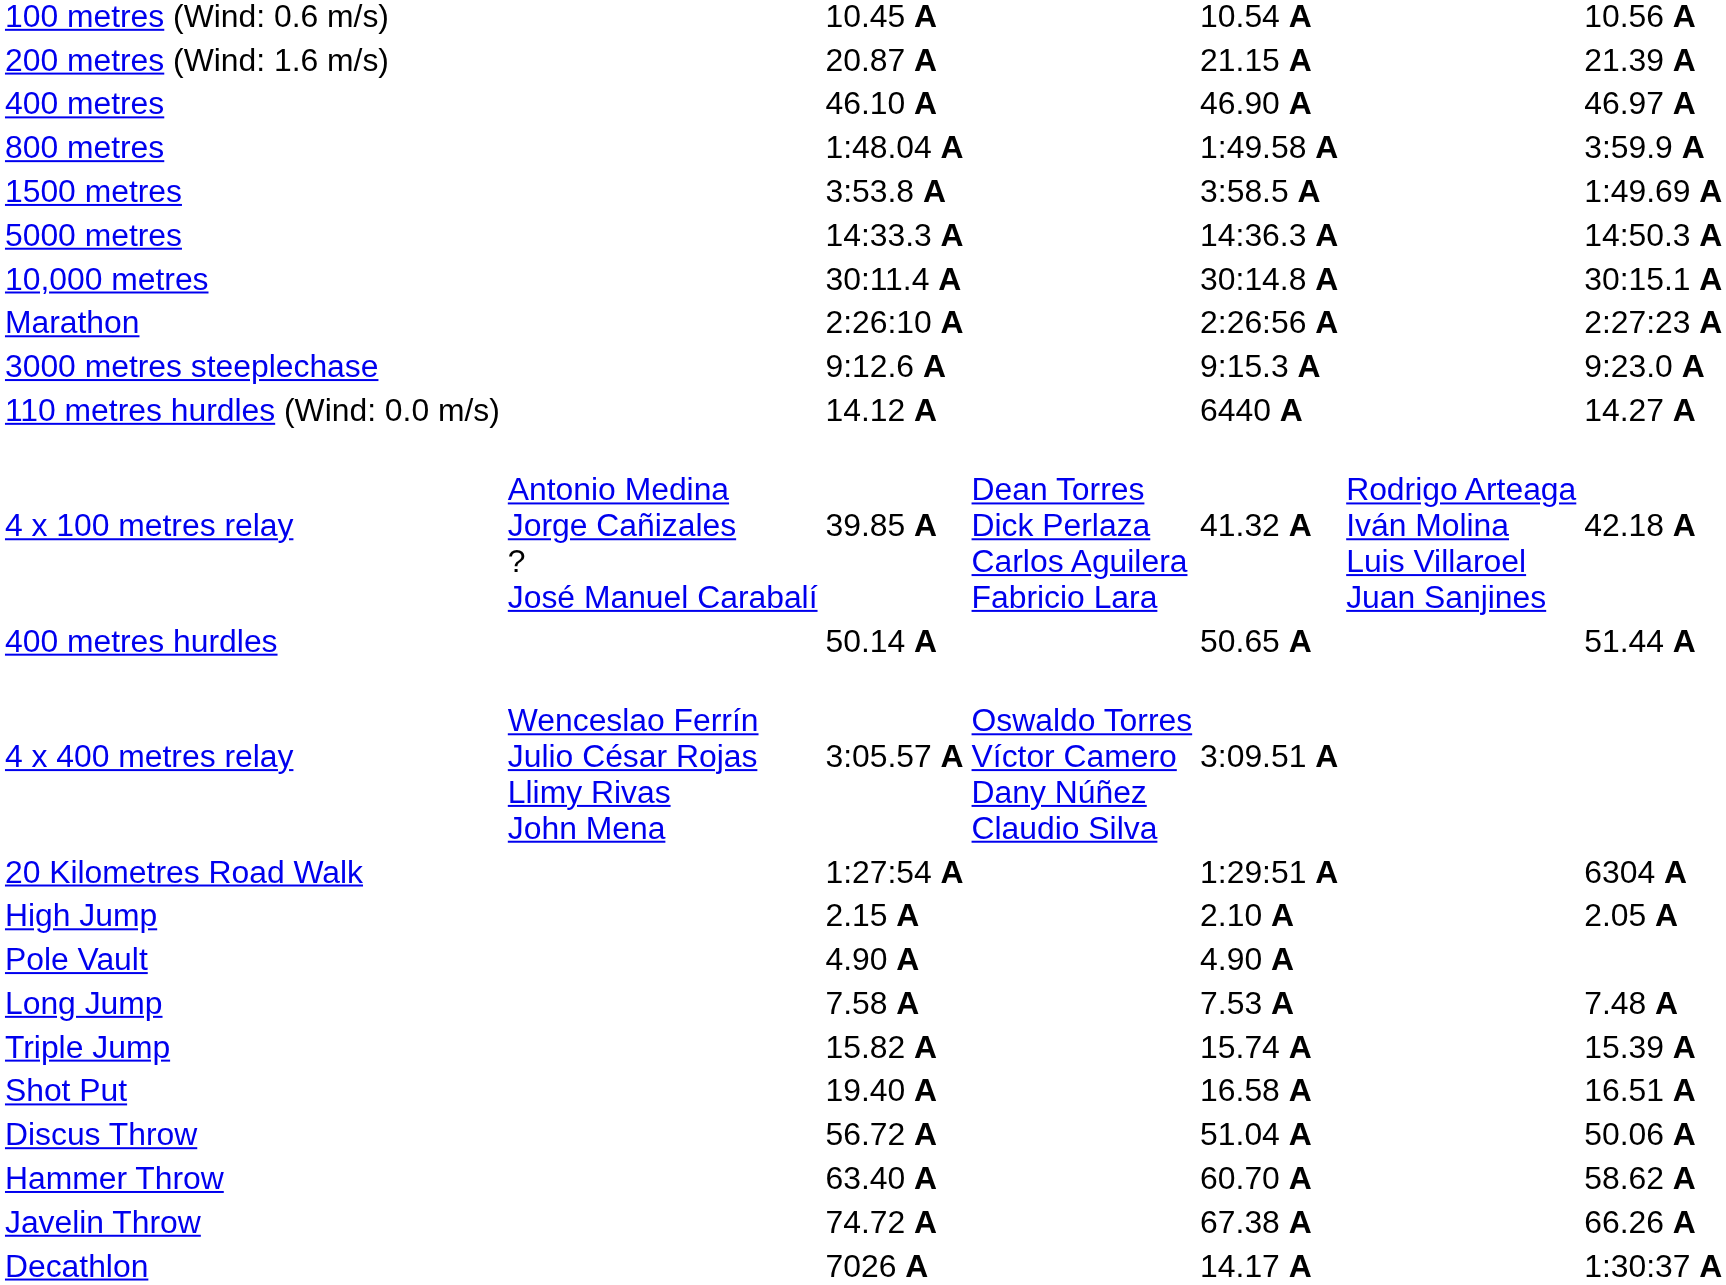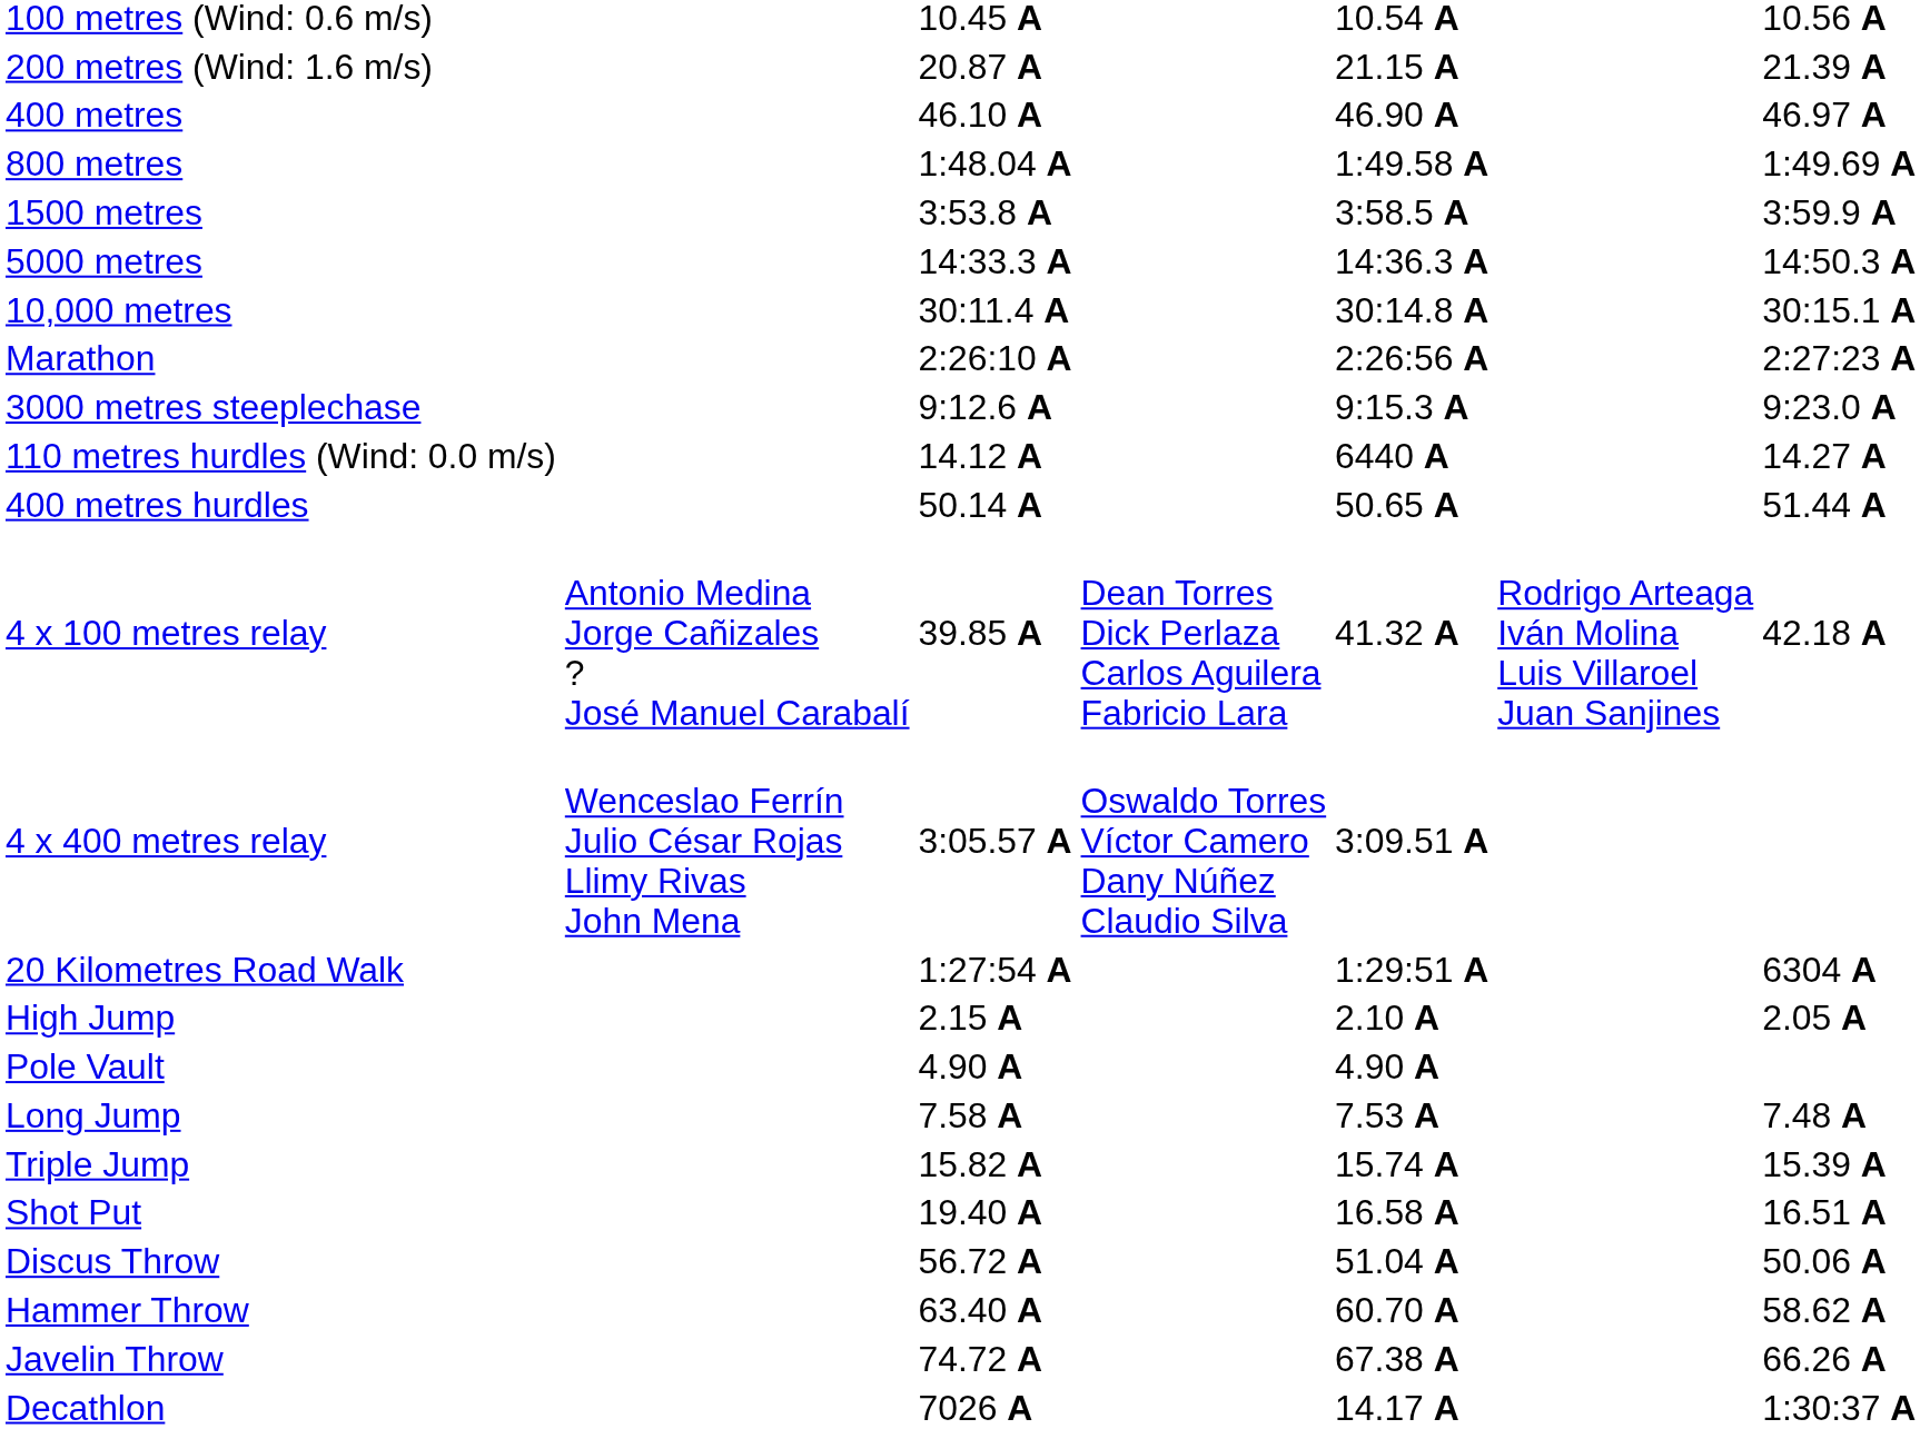 <table>
 <tr>
 <td><a href='#'>100 metres</a> (Wind: 0.6 m/s)</td>
 <td></td>
 <td>10.45 <strong>A</strong></td>
 <td></td>
 <td>10.54 <strong>A</strong></td>
 <td></td>
 <td>10.56 <strong>A</strong></td>
 </tr>
 <tr>
 <td><a href='#'>200 metres</a> (Wind: 1.6 m/s)</td>
 <td></td>
 <td>20.87 <strong>A</strong></td>
 <td></td>
 <td>21.15 <strong>A</strong></td>
 <td></td>
 <td>21.39 <strong>A</strong></td>
 </tr>
 <tr>
 <td><a href='#'>400 metres</a></td>
 <td></td>
 <td>46.10 <strong>A</strong></td>
 <td></td>
 <td>46.90 <strong>A</strong></td>
 <td></td>
 <td>46.97 <strong>A</strong></td>
 </tr>
 <tr>
 <td><a href='#'>800 metres</a></td>
 <td></td>
 <td>1:48.04 <strong>A</strong></td>
 <td></td>
 <td>1:49.58 <strong>A</strong></td>
 <td></td>
-<td>3:59.9 <strong>A</strong></td>
+<td>1:49.69 <strong>A</strong></td>
 </tr>
 <tr>
 <td><a href='#'>1500 metres</a></td>
 <td></td>
 <td>3:53.8 <strong>A</strong></td>
 <td></td>
 <td>3:58.5 <strong>A</strong></td>
 <td></td>
-<td>1:49.69 <strong>A</strong></td>
+<td>3:59.9 <strong>A</strong></td>
 </tr>
 <tr>
 <td><a href='#'>5000 metres</a></td>
 <td></td>
 <td>14:33.3 <strong>A</strong></td>
 <td></td>
 <td>14:36.3 <strong>A</strong></td>
 <td></td>
 <td>14:50.3 <strong>A</strong></td>
 </tr>
 <tr>
 <td><a href='#'>10,000 metres</a></td>
 <td></td>
 <td>30:11.4 <strong>A</strong></td>
 <td></td>
 <td>30:14.8 <strong>A</strong></td>
 <td></td>
 <td>30:15.1 <strong>A</strong></td>
 </tr>
 <tr>
 <td><a href='#'>Marathon</a></td>
 <td></td>
 <td>2:26:10 <strong>A</strong></td>
 <td></td>
 <td>2:26:56 <strong>A</strong></td>
 <td></td>
 <td>2:27:23 <strong>A</strong></td>
 </tr>
 <tr>
 <td><a href='#'>3000 metres steeplechase</a></td>
 <td></td>
 <td>9:12.6 <strong>A</strong></td>
 <td></td>
 <td>9:15.3 <strong>A</strong></td>
 <td></td>
 <td>9:23.0 <strong>A</strong></td>
 </tr>
 <tr>
 <td><a href='#'>110 metres hurdles</a> (Wind: 0.0 m/s)</td>
 <td></td>
 <td>14.12 <strong>A</strong></td>
 <td></td>
 <td>6440 <strong>A</strong></td>
 <td></td>
 <td>14.27 <strong>A</strong></td>
 </tr>
 <tr>
+<td><a href='#'>400 metres hurdles</a></td>
+<td></td>
+<td>50.14 <strong>A</strong></td>
+<td></td>
+<td>50.65 <strong>A</strong></td>
+<td></td>
+<td>51.44 <strong>A</strong></td>
+</tr>
+<tr>
 <td><a href='#'>4 x 100 metres relay</a></td>
 <td><br><a href='#'>Antonio Medina</a><br><a href='#'>Jorge Cañizales</a><br>?<br><a href='#'>José Manuel Carabalí</a></td>
 <td>39.85 <strong>A</strong></td>
 <td><br><a href='#'>Dean Torres</a><br><a href='#'>Dick Perlaza</a><br><a href='#'>Carlos Aguilera</a><br><a href='#'>Fabricio Lara</a></td>
 <td>41.32 <strong>A</strong></td>
 <td><br><a href='#'>Rodrigo Arteaga</a><br><a href='#'>Iván Molina</a><br><a href='#'>Luis Villaroel</a><br><a href='#'>Juan Sanjines</a></td>
 <td>42.18 <strong>A</strong></td>
-</tr>
-<tr>
-<td><a href='#'>400 metres hurdles</a></td>
-<td></td>
-<td>50.14 <strong>A</strong></td>
-<td></td>
-<td>50.65 <strong>A</strong></td>
-<td></td>
-<td>51.44 <strong>A</strong></td>
 </tr>
 <tr>
 <td><a href='#'>4 x 400 metres relay</a></td>
 <td> <br> <a href='#'>Wenceslao Ferrín</a><br><a href='#'>Julio César Rojas</a><br><a href='#'>Llimy Rivas</a><br><a href='#'>John Mena</a></td>
 <td>3:05.57 <strong>A</strong></td>
 <td><br><a href='#'>Oswaldo Torres</a><br><a href='#'>Víctor Camero</a><br><a href='#'>Dany Núñez</a><br><a href='#'>Claudio Silva</a></td>
 <td>3:09.51 <strong>A</strong></td>
 <td></td>
 <td></td>
 </tr>
 <tr>
 <td><a href='#'>20 Kilometres Road Walk</a></td>
 <td></td>
 <td>1:27:54 <strong>A</strong></td>
 <td></td>
 <td>1:29:51 <strong>A</strong></td>
 <td></td>
 <td>6304 <strong>A</strong></td>
 </tr>
 <tr>
 <td><a href='#'>High Jump</a></td>
 <td></td>
 <td>2.15 <strong>A</strong></td>
 <td></td>
 <td>2.10 <strong>A</strong></td>
 <td></td>
 <td>2.05 <strong>A</strong></td>
 </tr>
 <tr>
 <td><a href='#'>Pole Vault</a></td>
 <td></td>
 <td>4.90 <strong>A</strong></td>
 <td></td>
 <td>4.90 <strong>A</strong></td>
 <td></td>
 <td></td>
 </tr>
 <tr>
 <td><a href='#'>Long Jump</a></td>
 <td></td>
 <td>7.58 <strong>A</strong></td>
 <td></td>
 <td>7.53 <strong>A</strong></td>
 <td></td>
 <td>7.48 <strong>A</strong></td>
 </tr>
 <tr>
 <td><a href='#'>Triple Jump</a></td>
 <td></td>
 <td>15.82 <strong>A</strong></td>
 <td></td>
 <td>15.74 <strong>A</strong></td>
 <td></td>
 <td>15.39 <strong>A</strong></td>
 </tr>
 <tr>
 <td><a href='#'>Shot Put</a></td>
 <td></td>
 <td>19.40 <strong>A</strong></td>
 <td></td>
 <td>16.58 <strong>A</strong></td>
 <td></td>
 <td>16.51 <strong>A</strong></td>
 </tr>
 <tr>
 <td><a href='#'>Discus Throw</a></td>
 <td></td>
 <td>56.72 <strong>A</strong></td>
 <td></td>
 <td>51.04 <strong>A</strong></td>
 <td></td>
 <td>50.06 <strong>A</strong></td>
 </tr>
 <tr>
 <td><a href='#'>Hammer Throw</a></td>
 <td></td>
 <td>63.40 <strong>A</strong></td>
 <td></td>
 <td>60.70 <strong>A</strong></td>
 <td></td>
 <td>58.62 <strong>A</strong></td>
 </tr>
 <tr>
 <td><a href='#'>Javelin Throw</a></td>
 <td></td>
 <td>74.72 <strong>A</strong></td>
 <td></td>
 <td>67.38 <strong>A</strong></td>
 <td></td>
 <td>66.26 <strong>A</strong></td>
 </tr>
 <tr>
 <td><a href='#'>Decathlon</a></td>
 <td></td>
 <td>7026 <strong>A</strong></td>
 <td></td>
 <td>14.17 <strong>A</strong></td>
 <td></td>
 <td>1:30:37 <strong>A</strong></td>
 </tr>
 </table>
